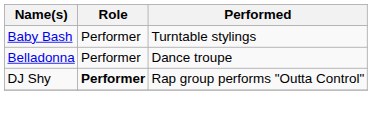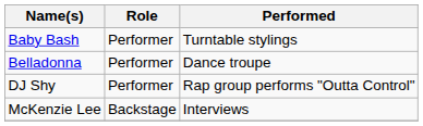 <table class="wikitable">
 <tr>
 <th>Name(s)</th>
 <th>Role</th>
 <th>Performed</th>
 </tr>
 <tr>
 <td><a href='#'>Baby Bash</a></td>
 <td>Performer</td>
 <td>Turntable stylings</td>
 </tr>
 <tr>
 <td><a href='#'>Belladonna</a></td>
 <td>Performer</td>
 <td>Dance troupe</td>
 </tr>
 <tr>
 <td>DJ Shy</td>
-<td><strong>Performer</strong></td>
+<td>Performer</td>
 <td>Rap group performs "Outta Control"</td>
+</tr>
+<tr>
+<td>McKenzie Lee</td>
+<td>Backstage</td>
+<td>Interviews</td>
 </tr>
 <tr>
 </tr>
 </table>
